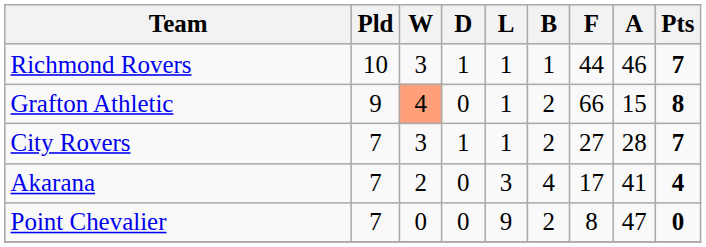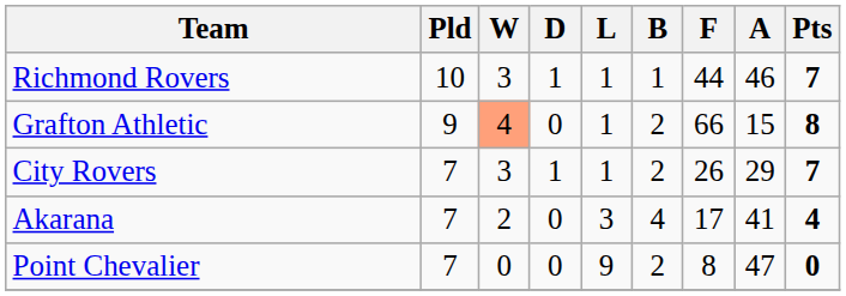 <table class="wikitable" style="text-align:center;">
 <tr>
 <th width=215>Team</th>
 <th width=20 abbr="Played">Pld</th>
 <th width=20 abbr="Won">W</th>
 <th width=20 abbr="Drawn">D</th>
 <th width=20 abbr="Lost">L</th>
 <th width=20 abbr="Bye">B</th>
 <th width=20 abbr="For">F</th>
 <th width=20 abbr="Against">A</th>
 <th width=20 abbr="Points">Pts</th>
 </tr>
 <tr>
 <td style="text-align:left;"><a href='#'>Richmond Rovers</a></td>
 <td>10</td>
 <td>3</td>
 <td>1</td>
 <td>1</td>
 <td>1</td>
 <td>44</td>
 <td>46</td>
 <td><strong>7</strong></td>
 </tr>
 <tr>
 <td style="text-align:left;"><a href='#'>Grafton Athletic</a></td>
 <td>9</td>
 <td style="background: lightsalmon;">4</td>
 <td>0</td>
 <td>1</td>
 <td>2</td>
 <td>66</td>
 <td>15</td>
 <td><strong>8</strong></td>
 </tr>
 <tr>
 <td style="text-align:left;"><a href='#'>City Rovers</a></td>
 <td>7</td>
 <td>3</td>
 <td>1</td>
 <td>1</td>
 <td>2</td>
-<td>27</td>
-<td>28</td>
+<td>26</td>
+<td>29</td>
 <td><strong>7</strong></td>
 </tr>
 <tr>
 <td style="text-align:left;"><a href='#'>Akarana</a></td>
 <td>7</td>
 <td>2</td>
 <td>0</td>
 <td>3</td>
 <td>4</td>
 <td>17</td>
 <td>41</td>
 <td><strong>4</strong></td>
 </tr>
 <tr>
 <td style="text-align:left;"><a href='#'>Point Chevalier</a></td>
 <td>7</td>
 <td>0</td>
 <td>0</td>
 <td>9</td>
 <td>2</td>
 <td>8</td>
 <td>47</td>
 <td><strong>0</strong></td>
 </tr>
 <tr>
 </tr>
 </table>
